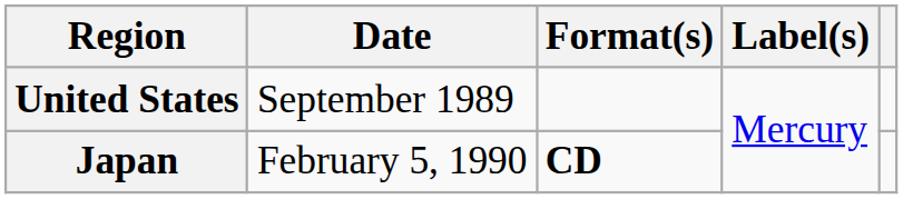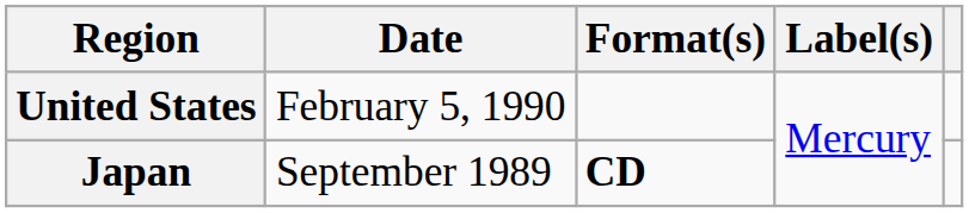 <table class="wikitable plainrowheaders">
 <tr>
 <th scope="col">Region</th>
 <th scope="col">Date</th>
 <th scope="col">Format(s)</th>
 <th scope="col">Label(s)</th>
 <th scope="col"></th>
 </tr>
 <tr>
 <th scope="row">United States</th>
-<td>September 1989</td>
+<td>February 5, 1990</td>
 <td></td>
 <td rowspan="2"><a href='#'>Mercury</a></td>
 <td></td>
 </tr>
 <tr>
 <th scope="row">Japan</th>
-<td>February 5, 1990</td>
+<td>September 1989</td>
 <td><strong>CD</strong></td>
 <td></td>
 </tr>
 </table>
